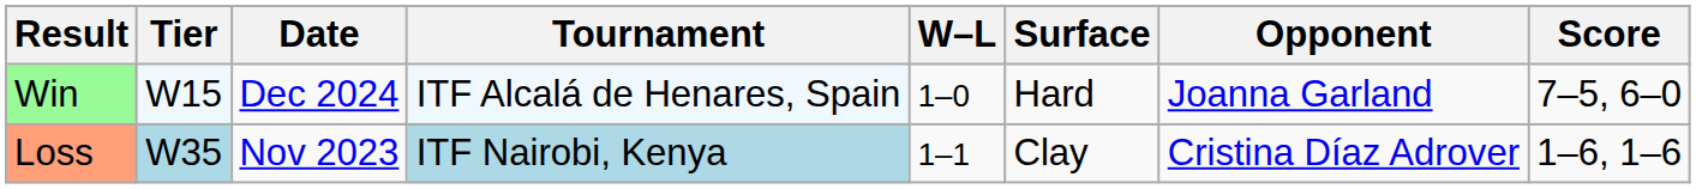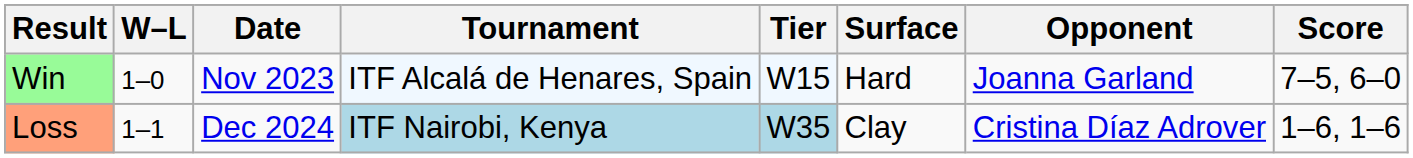 <table class="sortable wikitable">
 <tr>
 <th>Result</th>
-<th>Tier</th>
+<th class="unsortable">W–L</th>
 <th>Date</th>
 <th>Tournament</th>
-<th class="unsortable">W–L</th>
+<th>Tier</th>
 <th>Surface</th>
 <th>Opponent</th>
 <th class="unsortable">Score</th>
 </tr>
 <tr>
 <td style="background:#98fb98;">Win</td>
+<td><small>1–0</small></td>
+<td><a href='#'>Nov 2023</a></td>
+<td style="background:#f0f8ff;">ITF Alcalá de Henares, Spain</td>
 <td style="background:#f0f8ff;">W15</td>
-<td><a href='#'>Dec 2024</a></td>
-<td style="background:#f0f8ff;">ITF Alcalá de Henares, Spain</td>
-<td><small>1–0</small></td>
 <td>Hard</td>
 <td> <a href='#'>Joanna Garland</a></td>
 <td>7–5, 6–0</td>
 </tr>
 <tr>
 <td style="background:#ffa07a;">Loss</td>
+<td><small>1–1</small></td>
+<td><a href='#'>Dec 2024</a></td>
+<td style="background:lightblue;">ITF Nairobi, Kenya</td>
 <td style="background:lightblue;">W35</td>
-<td><a href='#'>Nov 2023</a></td>
-<td style="background:lightblue;">ITF Nairobi, Kenya</td>
-<td><small>1–1</small></td>
 <td>Clay</td>
 <td> <a href='#'>Cristina Díaz Adrover</a></td>
 <td>1–6, 1–6</td>
 </tr>
 </table>
